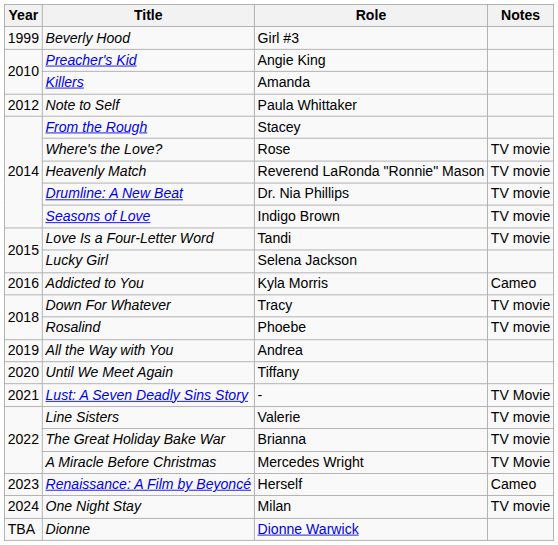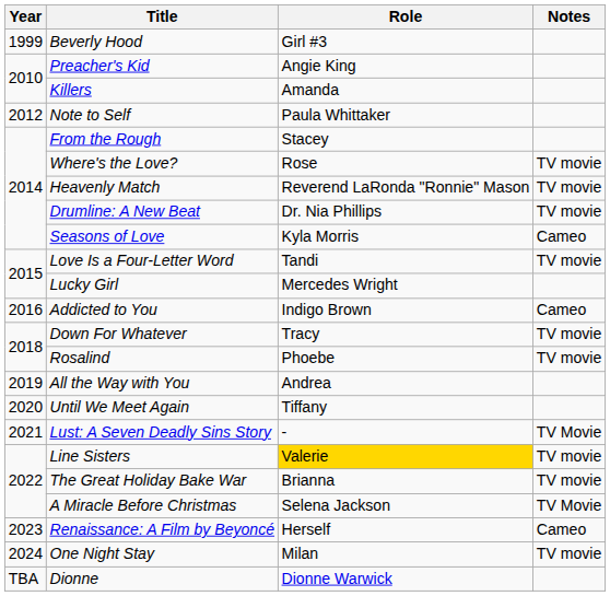 <table class="wikitable plainrowheaders sortable" style="margin-right: 0;">
 <tr>
 <th>Year</th>
 <th>Title</th>
 <th>Role</th>
 <th>Notes</th>
 </tr>
 <tr>
 <td>1999</td>
 <td><em>Beverly Hood</em></td>
 <td>Girl #3</td>
 <td></td>
 </tr>
 <tr>
 <td rowspan="2">2010</td>
 <td><em><a href='#'>Preacher's Kid</a></em></td>
 <td>Angie King</td>
 <td></td>
 </tr>
 <tr>
 <td><em><a href='#'>Killers</a></em></td>
 <td>Amanda</td>
 <td></td>
 </tr>
 <tr>
 <td>2012</td>
 <td><em>Note to Self</em></td>
 <td>Paula Whittaker</td>
 <td></td>
 </tr>
 <tr>
 <td rowspan=5>2014</td>
 <td><em><a href='#'>From the Rough</a></em></td>
 <td>Stacey</td>
 <td></td>
 </tr>
 <tr>
 <td><em>Where's the Love?</em></td>
 <td>Rose</td>
 <td>TV movie</td>
 </tr>
 <tr>
 <td><em>Heavenly Match</em></td>
 <td>Reverend LaRonda "Ronnie" Mason</td>
 <td>TV movie</td>
 </tr>
 <tr>
 <td><em><a href='#'>Drumline: A New Beat</a></em></td>
 <td>Dr. Nia Phillips</td>
 <td>TV movie</td>
 </tr>
 <tr>
 <td><em><a href='#'>Seasons of Love</a></em></td>
-<td>Indigo Brown</td>
-<td>TV movie</td>
+<td>Kyla Morris</td>
+<td>Cameo</td>
 </tr>
 <tr>
 <td rowspan="2">2015</td>
 <td><em>Love Is a Four-Letter Word</em></td>
 <td>Tandi</td>
 <td>TV movie</td>
 </tr>
 <tr>
 <td><em>Lucky Girl</em></td>
-<td>Selena Jackson</td>
+<td>Mercedes Wright</td>
 <td></td>
 </tr>
 <tr>
 <td>2016</td>
 <td><em>Addicted to You</em></td>
-<td>Kyla Morris</td>
+<td>Indigo Brown</td>
 <td>Cameo</td>
 </tr>
 <tr>
 <td rowspan="2">2018</td>
 <td><em>Down For Whatever</em></td>
 <td>Tracy</td>
 <td>TV movie</td>
 </tr>
 <tr>
 <td><em>Rosalind</em></td>
 <td>Phoebe</td>
 <td>TV movie</td>
 </tr>
 <tr>
 <td>2019</td>
 <td><em>All the Way with You</em></td>
 <td>Andrea</td>
 <td></td>
 </tr>
 <tr>
 <td>2020</td>
 <td><em>Until We Meet Again</em></td>
 <td>Tiffany</td>
 <td></td>
 </tr>
 <tr>
 <td>2021</td>
 <td><em><a href='#'>Lust: A Seven Deadly Sins Story</a></em></td>
 <td>-</td>
 <td>TV Movie</td>
 </tr>
 <tr>
 <td rowspan="3">2022</td>
 <td><em>Line Sisters</em></td>
-<td>Valerie</td>
+<td style="background: gold;">Valerie</td>
 <td>TV movie</td>
 </tr>
 <tr>
 <td><em>The Great Holiday Bake War</em></td>
 <td>Brianna</td>
 <td>TV movie</td>
 </tr>
 <tr>
 <td><em>A Miracle Before Christmas</em></td>
-<td>Mercedes Wright</td>
+<td>Selena Jackson</td>
 <td>TV Movie</td>
 </tr>
 <tr>
 <td>2023</td>
 <td><em><a href='#'>Renaissance: A Film by Beyoncé</a></em></td>
 <td>Herself</td>
 <td>Cameo</td>
 </tr>
 <tr>
 <td>2024</td>
 <td><em>One Night Stay</em></td>
 <td>Milan</td>
 <td>TV movie</td>
 </tr>
 <tr>
 <td rowspan="2">TBA</td>
 <td><em>Dionne</em></td>
 <td><a href='#'>Dionne Warwick</a></td>
 <td></td>
 </tr>
 </table>
